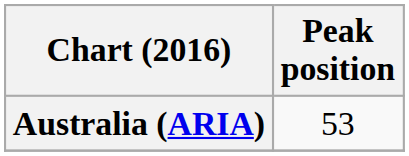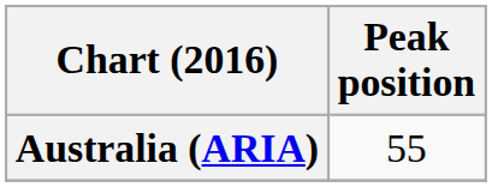 <table class="wikitable plainrowheaders sortable" style="text-align:center;">
 <tr>
 <th scope="col">Chart (2016)</th>
 <th scope="col">Peak<br>position</th>
 </tr>
 <tr>
 <th scope="row">Australia (<a href='#'>ARIA</a>)</th>
-<td>53</td>
+<td>55</td>
 </tr>
 <tr>
 </tr>
 <tr>
 </tr>
 <tr>
 </tr>
 <tr>
 </tr>
 <tr>
 </tr>
 <tr>
 </tr>
 <tr>
 </tr>
 <tr>
 </tr>
 <tr>
 </tr>
 <tr>
 </tr>
 <tr>
 </tr>
 <tr>
 </tr>
 </table>
